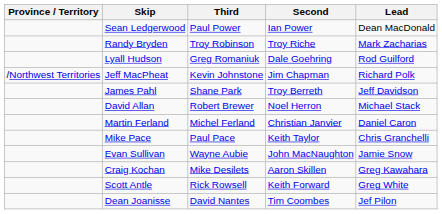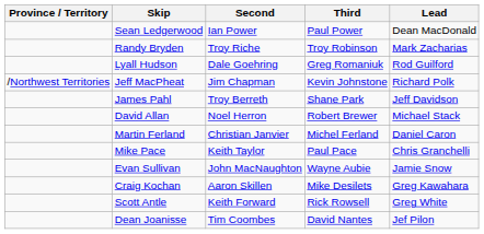 <table class="wikitable">
 <tr>
 <th>Province / Territory</th>
 <th>Skip</th>
+<th>Second</th>
 <th>Third</th>
-<th>Second</th>
 <th>Lead</th>
 </tr>
 <tr>
 <td></td>
 <td><a href='#'>Sean Ledgerwood</a></td>
+<td><a href='#'>Ian Power</a></td>
 <td><a href='#'>Paul Power</a></td>
-<td><a href='#'>Ian Power</a></td>
 <td>Dean MacDonald</td>
 </tr>
 <tr>
 <td></td>
 <td><a href='#'>Randy Bryden</a></td>
+<td><a href='#'>Troy Riche</a></td>
 <td><a href='#'>Troy Robinson</a></td>
-<td><a href='#'>Troy Riche</a></td>
 <td><a href='#'>Mark Zacharias</a></td>
 </tr>
 <tr>
 <td></td>
 <td><a href='#'>Lyall Hudson</a></td>
+<td><a href='#'>Dale Goehring</a></td>
 <td><a href='#'>Greg Romaniuk</a></td>
-<td><a href='#'>Dale Goehring</a></td>
 <td><a href='#'>Rod Guilford</a></td>
 </tr>
 <tr>
 <td>/<a href='#'>Northwest Territories</a></td>
 <td><a href='#'>Jeff MacPheat</a></td>
+<td><a href='#'>Jim Chapman</a></td>
 <td><a href='#'>Kevin Johnstone</a></td>
-<td><a href='#'>Jim Chapman</a></td>
 <td><a href='#'>Richard Polk</a></td>
 </tr>
 <tr>
 <td></td>
 <td><a href='#'>James Pahl</a></td>
+<td><a href='#'>Troy Berreth</a></td>
 <td><a href='#'>Shane Park</a></td>
-<td><a href='#'>Troy Berreth</a></td>
 <td><a href='#'>Jeff Davidson</a></td>
 </tr>
 <tr>
 <td></td>
 <td><a href='#'>David Allan</a></td>
+<td><a href='#'>Noel Herron</a></td>
 <td><a href='#'>Robert Brewer</a></td>
-<td><a href='#'>Noel Herron</a></td>
 <td><a href='#'>Michael Stack</a></td>
 </tr>
 <tr>
 <td></td>
 <td><a href='#'>Martin Ferland</a></td>
+<td><a href='#'>Christian Janvier</a></td>
 <td><a href='#'>Michel Ferland</a></td>
-<td><a href='#'>Christian Janvier</a></td>
 <td><a href='#'>Daniel Caron</a></td>
 </tr>
 <tr>
 <td></td>
 <td><a href='#'>Mike Pace</a></td>
+<td><a href='#'>Keith Taylor</a></td>
 <td><a href='#'>Paul Pace</a></td>
-<td><a href='#'>Keith Taylor</a></td>
 <td><a href='#'>Chris Granchelli</a></td>
 </tr>
 <tr>
 <td></td>
 <td><a href='#'>Evan Sullivan</a></td>
+<td><a href='#'>John MacNaughton</a></td>
 <td><a href='#'>Wayne Aubie</a></td>
-<td><a href='#'>John MacNaughton</a></td>
 <td><a href='#'>Jamie Snow</a></td>
 </tr>
 <tr>
 <td></td>
 <td><a href='#'>Craig Kochan</a></td>
+<td><a href='#'>Aaron Skillen</a></td>
 <td><a href='#'>Mike Desilets</a></td>
-<td><a href='#'>Aaron Skillen</a></td>
 <td><a href='#'>Greg Kawahara</a></td>
 </tr>
 <tr>
 <td></td>
 <td><a href='#'>Scott Antle</a></td>
+<td><a href='#'>Keith Forward</a></td>
 <td><a href='#'>Rick Rowsell</a></td>
-<td><a href='#'>Keith Forward</a></td>
 <td><a href='#'>Greg White</a></td>
 </tr>
 <tr>
 <td></td>
 <td><a href='#'>Dean Joanisse</a></td>
+<td><a href='#'>Tim Coombes</a></td>
 <td><a href='#'>David Nantes</a></td>
-<td><a href='#'>Tim Coombes</a></td>
 <td><a href='#'>Jef Pilon</a></td>
 </tr>
 </table>
